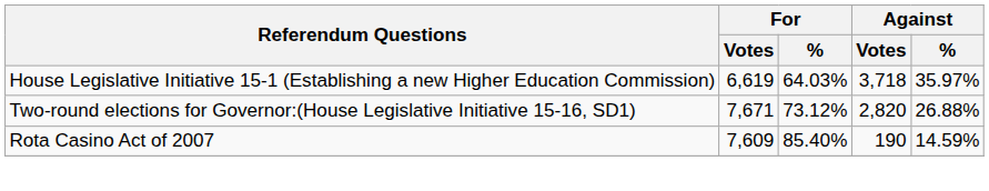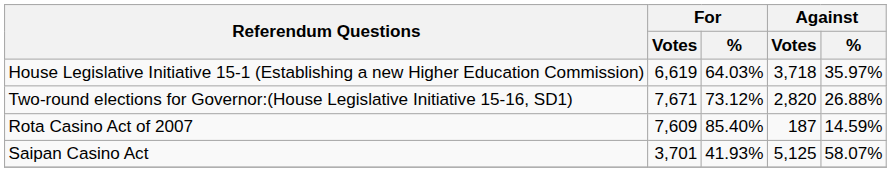 <table class=wikitable style=text-align:right>
 <tr>
 <th rowspan=2>Referendum Questions</th>
 <th colspan=2>For</th>
 <th colspan=2>Against</th>
 </tr>
 <tr>
 <th>Votes</th>
 <th>%</th>
 <th>Votes</th>
 <th>%</th>
 </tr>
 <tr>
 <td align=left>House Legislative Initiative 15-1 (Establishing a new Higher Education Commission)</td>
 <td>6,619</td>
 <td>64.03%</td>
 <td>3,718</td>
 <td>35.97%</td>
 </tr>
 <tr>
 <td align=left>Two-round elections for Governor:(House Legislative Initiative 15-16, SD1)</td>
 <td>7,671</td>
 <td>73.12%</td>
 <td>2,820</td>
 <td>26.88%</td>
 </tr>
 <tr>
 <td align=left>Rota Casino Act of 2007</td>
 <td>7,609</td>
 <td>85.40%</td>
-<td>190</td>
+<td>187</td>
 <td>14.59%</td>
+</tr>
+<tr>
+<td align=left>Saipan Casino Act</td>
+<td>3,701</td>
+<td>41.93%</td>
+<td>5,125</td>
+<td>58.07%</td>
 </tr>
 <tr>
 </tr>
 </table>
